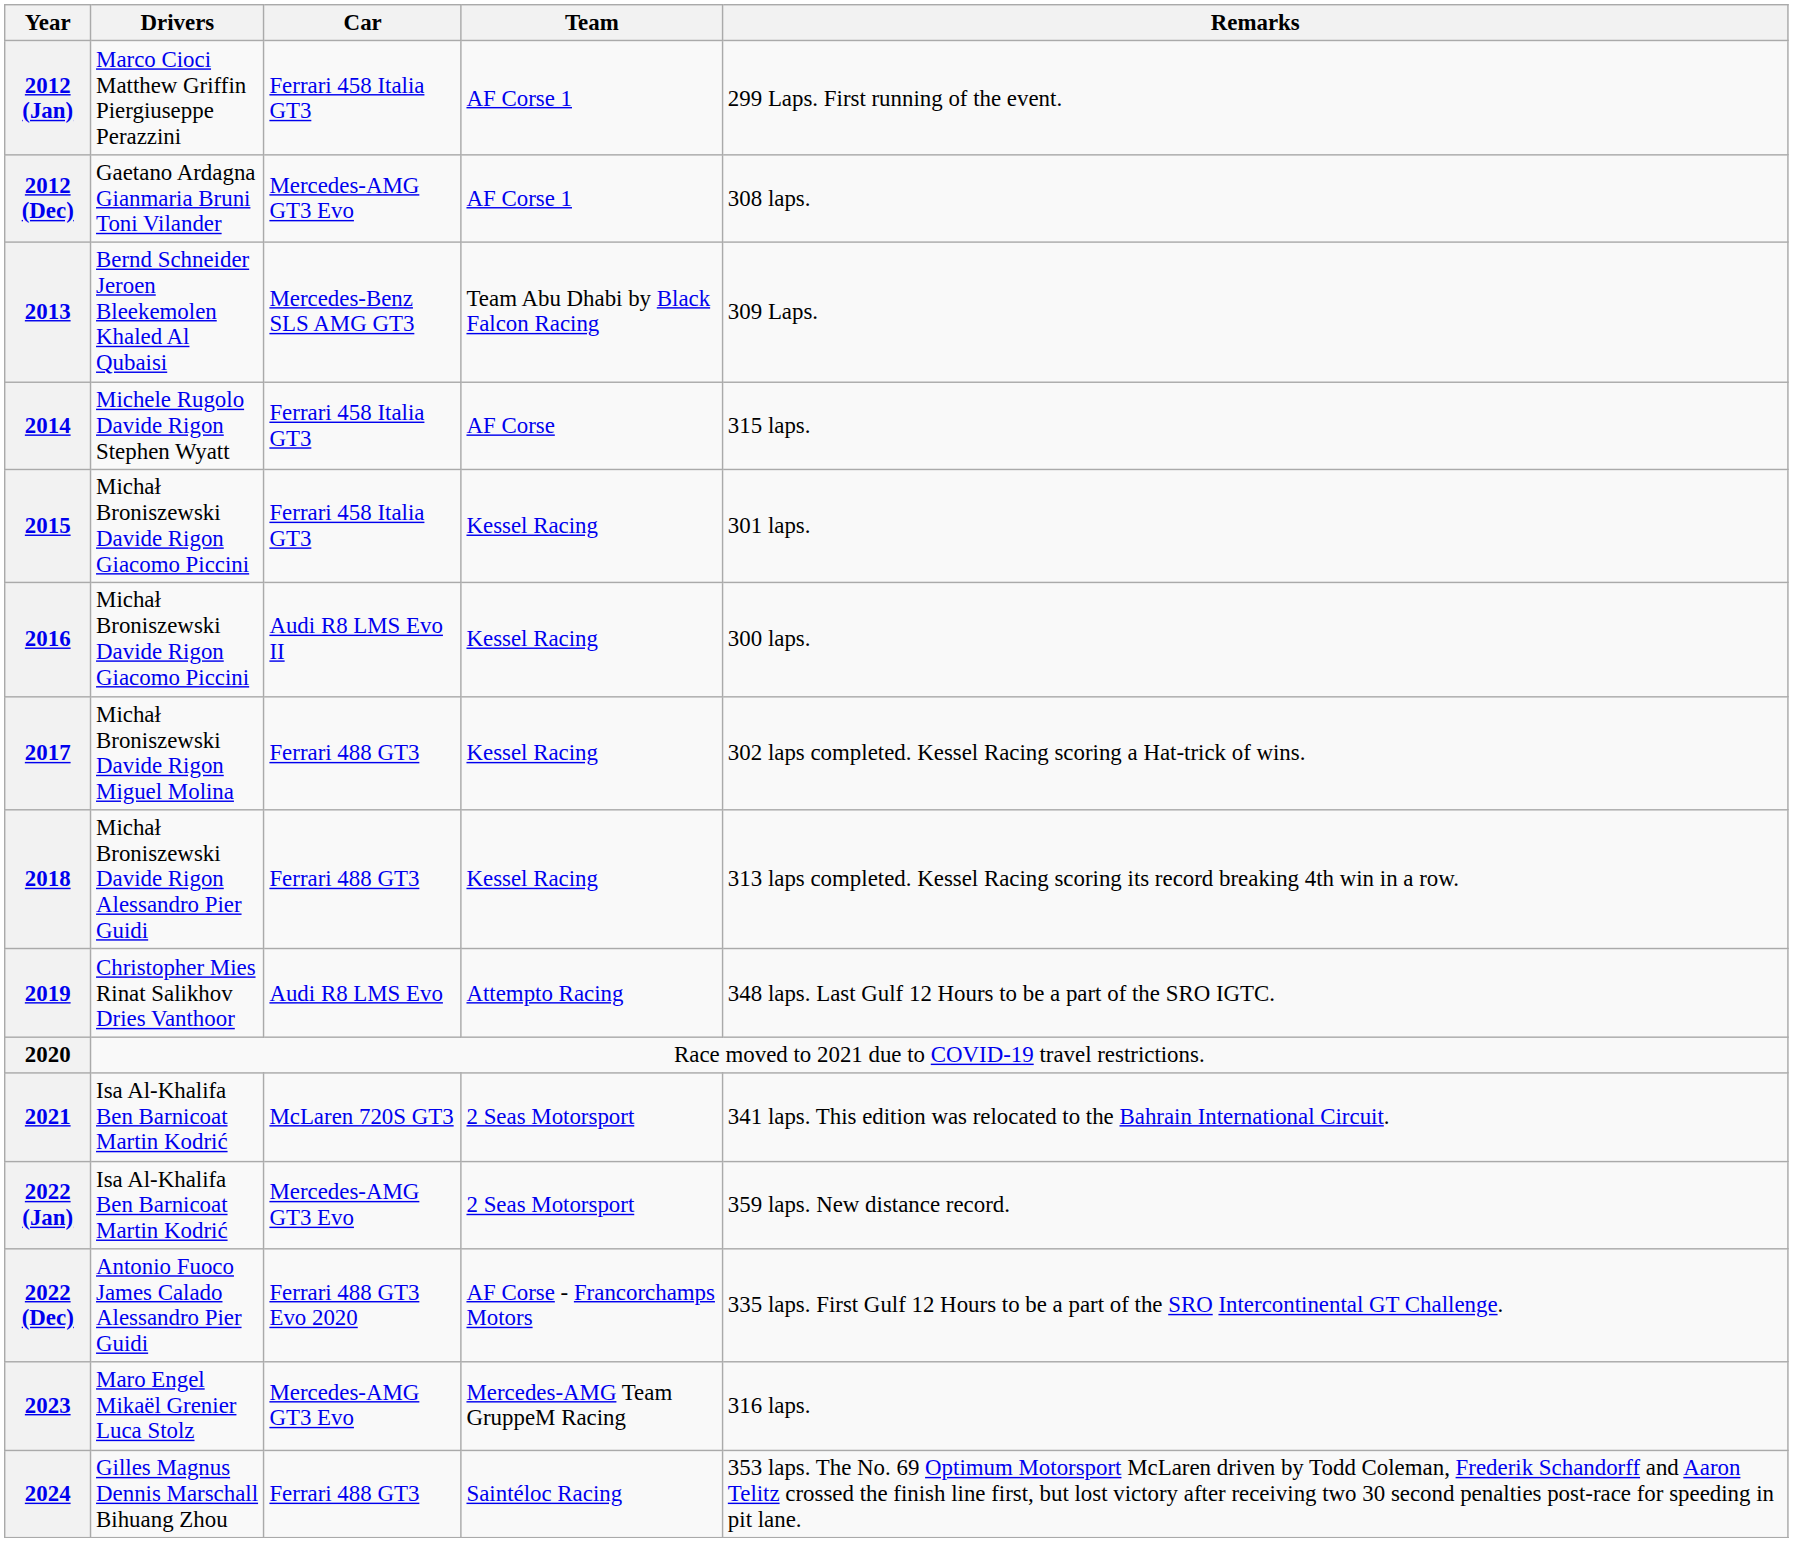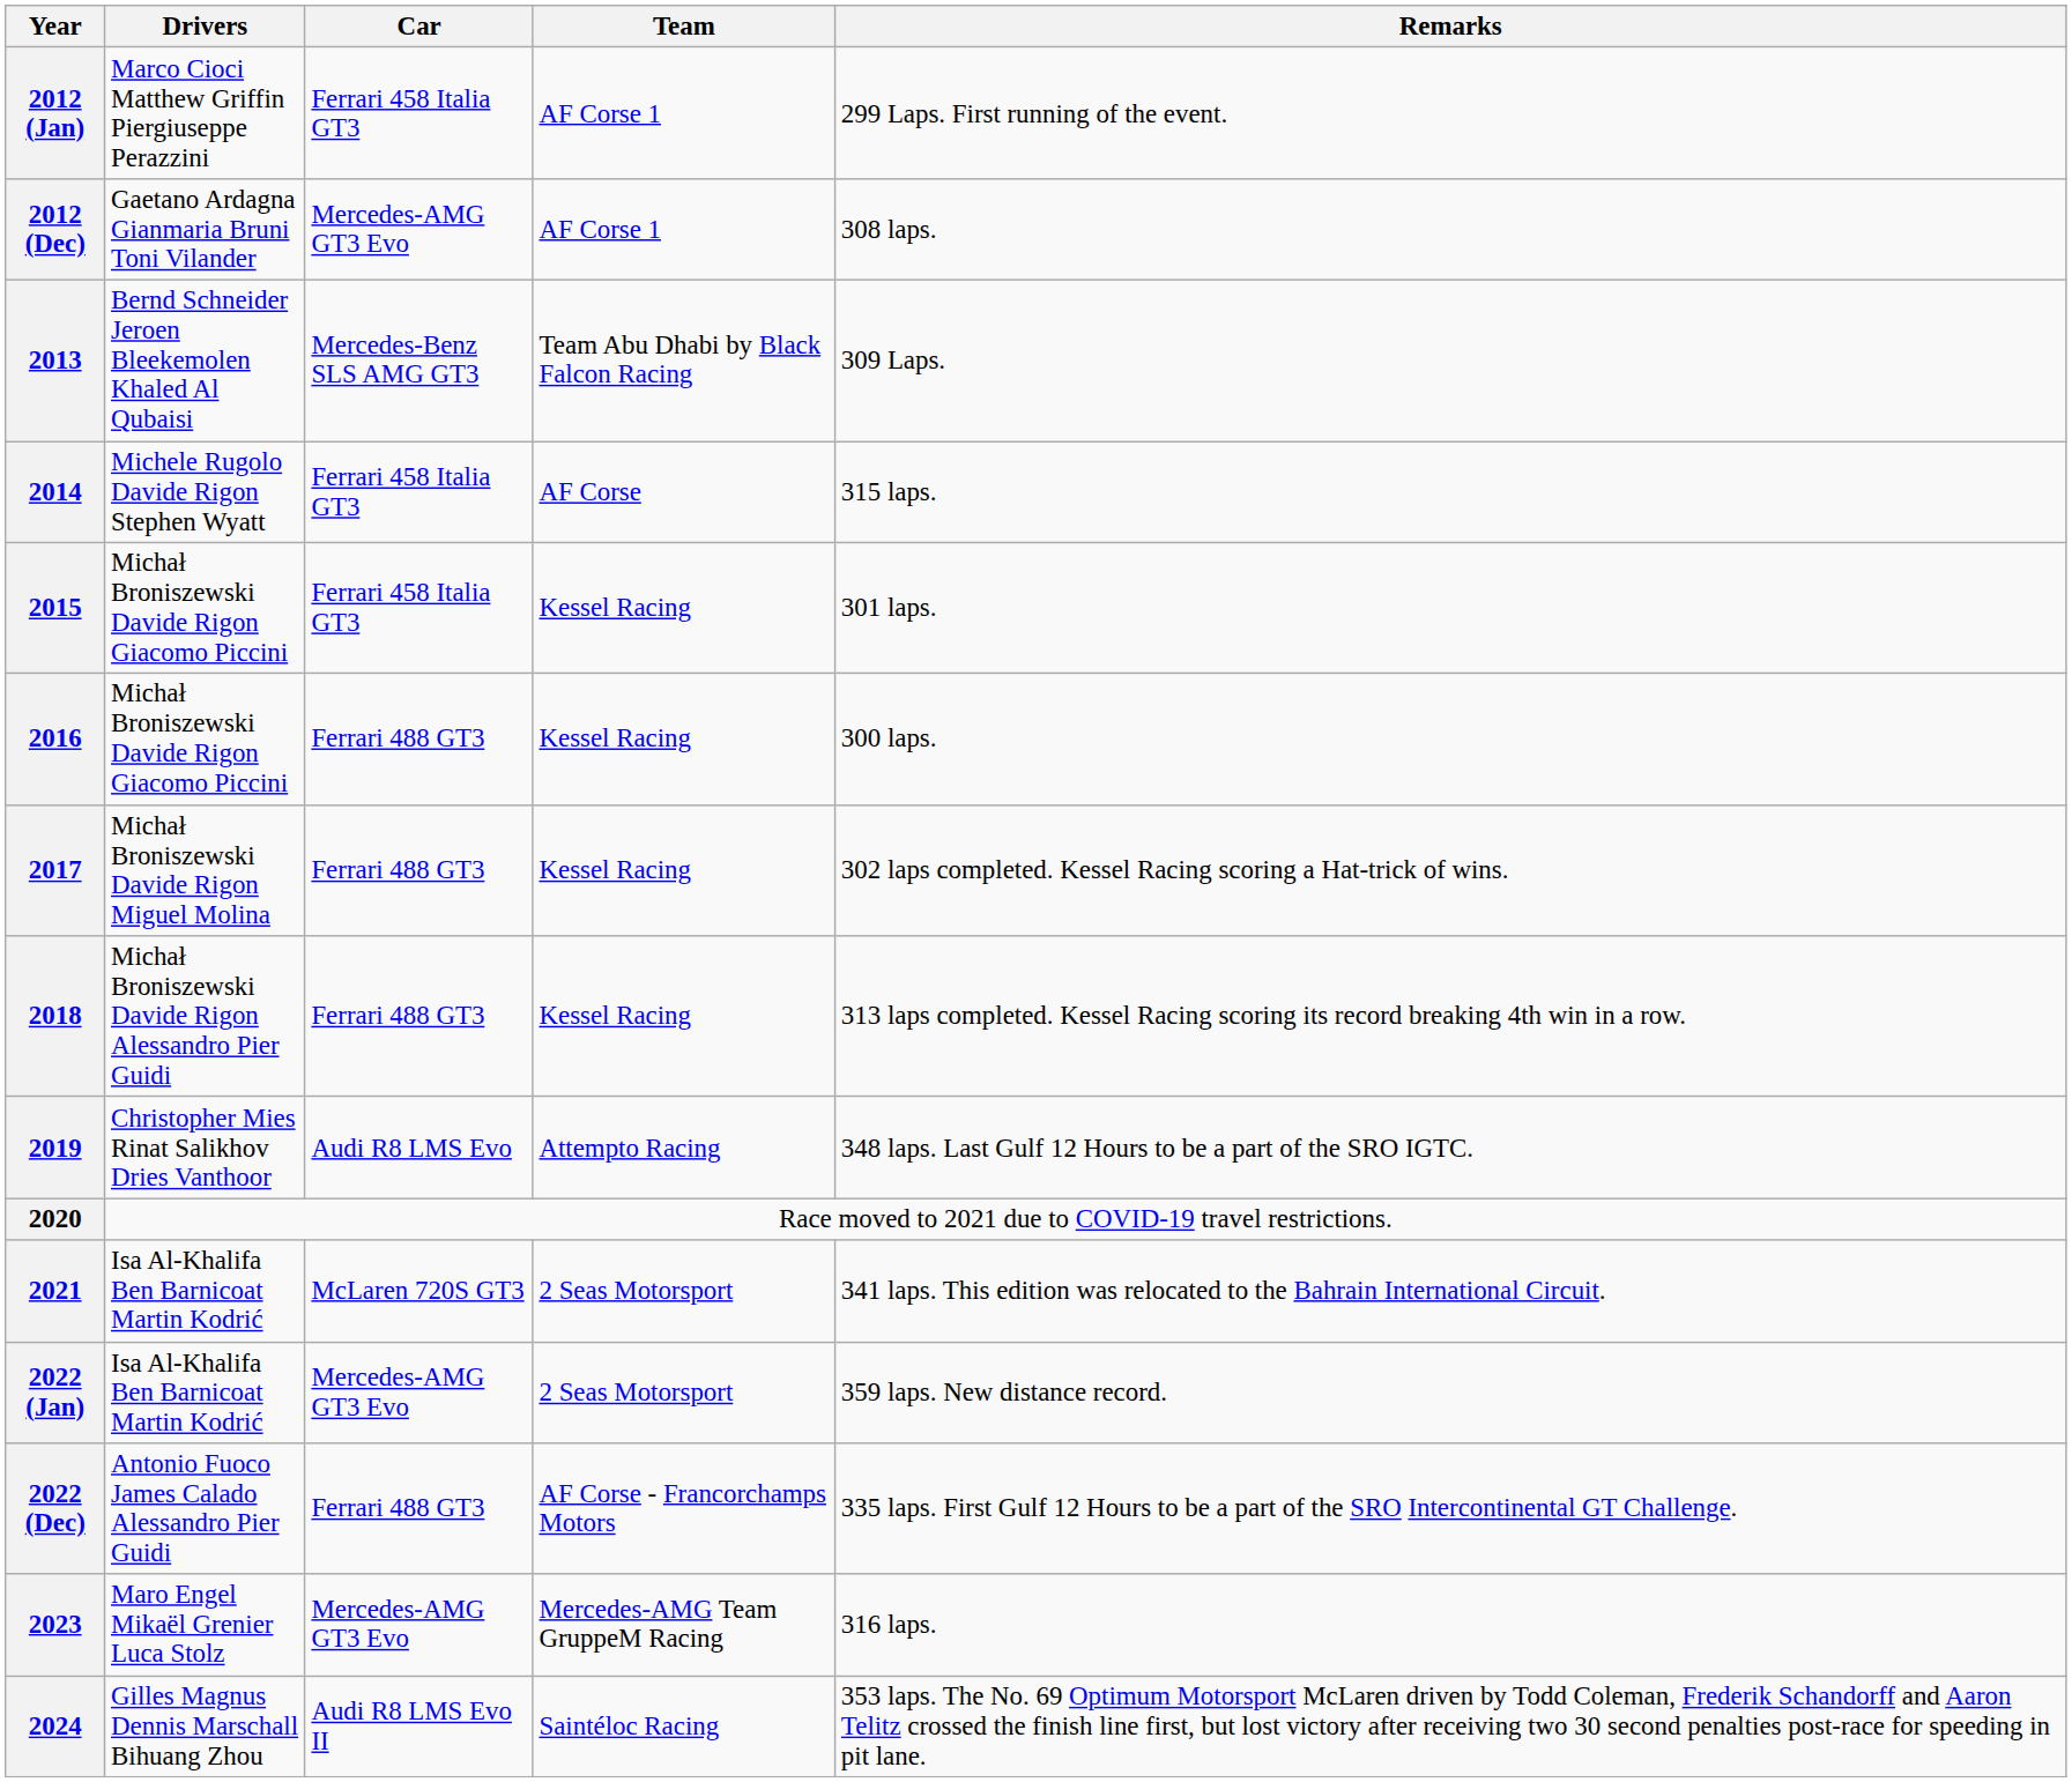 <table class="sortable wikitable">
 <tr>
 <th>Year</th>
 <th>Drivers</th>
 <th>Car</th>
 <th>Team</th>
 <th>Remarks</th>
 </tr>
 <tr>
 <th><a href='#'>2012 (Jan)</a></th>
 <td> <a href='#'>Marco Cioci</a><br> Matthew Griffin<br> Piergiuseppe Perazzini</td>
 <td><a href='#'>Ferrari 458 Italia GT3</a></td>
 <td> <a href='#'>AF Corse 1</a></td>
 <td>299 Laps. First running of the event.</td>
 </tr>
 <tr>
 <th><a href='#'>2012 (Dec)</a></th>
 <td> Gaetano Ardagna<br> <a href='#'>Gianmaria Bruni</a><br> <a href='#'>Toni Vilander</a></td>
 <td><a href='#'>Mercedes-AMG GT3 Evo</a></td>
 <td> <a href='#'>AF Corse 1</a></td>
 <td>308 laps.</td>
 </tr>
 <tr>
 <th><a href='#'>2013</a></th>
 <td> <a href='#'>Bernd Schneider</a><br> <a href='#'>Jeroen Bleekemolen</a><br> <a href='#'>Khaled Al Qubaisi</a></td>
 <td><a href='#'>Mercedes-Benz SLS AMG GT3</a></td>
 <td> Team Abu Dhabi by <a href='#'>Black Falcon Racing</a></td>
 <td>309 Laps.</td>
 </tr>
 <tr>
 <th><a href='#'>2014</a></th>
 <td> <a href='#'>Michele Rugolo</a><br> <a href='#'>Davide Rigon</a><br> Stephen Wyatt</td>
 <td><a href='#'>Ferrari 458 Italia GT3</a></td>
 <td> <a href='#'>AF Corse</a></td>
 <td>315 laps.</td>
 </tr>
 <tr>
 <th><a href='#'>2015</a></th>
 <td> Michał Broniszewski<br> <a href='#'>Davide Rigon</a><br> <a href='#'>Giacomo Piccini</a></td>
 <td><a href='#'>Ferrari 458 Italia GT3</a></td>
 <td> <a href='#'>Kessel Racing</a></td>
 <td>301 laps.</td>
 </tr>
 <tr>
 <th><a href='#'>2016</a></th>
 <td> Michał Broniszewski<br> <a href='#'>Davide Rigon</a><br> <a href='#'>Giacomo Piccini</a></td>
-<td><a href='#'>Audi R8 LMS Evo II</a></td>
+<td><a href='#'>Ferrari 488 GT3</a></td>
 <td> <a href='#'>Kessel Racing</a></td>
 <td>300 laps.</td>
 </tr>
 <tr>
 <th><a href='#'>2017</a></th>
 <td> Michał Broniszewski<br> <a href='#'>Davide Rigon</a><br> <a href='#'>Miguel Molina</a></td>
 <td><a href='#'>Ferrari 488 GT3</a></td>
 <td> <a href='#'>Kessel Racing</a></td>
 <td>302 laps completed. Kessel Racing scoring a Hat-trick of wins.</td>
 </tr>
 <tr>
 <th><a href='#'>2018</a></th>
 <td> Michał Broniszewski<br> <a href='#'>Davide Rigon</a><br> <a href='#'>Alessandro Pier Guidi</a></td>
 <td><a href='#'>Ferrari 488 GT3</a></td>
 <td> <a href='#'>Kessel Racing</a></td>
 <td>313 laps completed. Kessel Racing scoring its record breaking 4th win in a row.</td>
 </tr>
 <tr>
 <th><a href='#'>2019</a></th>
 <td> <a href='#'>Christopher Mies</a><br> Rinat Salikhov<br> <a href='#'>Dries Vanthoor</a></td>
 <td><a href='#'>Audi R8 LMS Evo</a></td>
 <td> <a href='#'>Attempto Racing</a></td>
 <td>348 laps. Last Gulf 12 Hours to be a part of the SRO IGTC.</td>
 </tr>
 <tr>
 <th>2020</th>
 <td colspan=9 align="center">Race moved to 2021 due to <a href='#'>COVID-19</a> travel restrictions.</td>
 </tr>
 <tr>
 <th><a href='#'>2021</a></th>
 <td> Isa Al-Khalifa<br> <a href='#'>Ben Barnicoat</a><br> <a href='#'>Martin Kodrić</a></td>
 <td><a href='#'>McLaren 720S GT3</a></td>
 <td> <a href='#'>2 Seas Motorsport</a></td>
 <td>341 laps. This edition was relocated to the <a href='#'>Bahrain International Circuit</a>.</td>
 </tr>
 <tr>
 <th><a href='#'>2022 (Jan)</a></th>
 <td> Isa Al-Khalifa<br> <a href='#'>Ben Barnicoat</a><br> <a href='#'>Martin Kodrić</a></td>
 <td><a href='#'>Mercedes-AMG GT3 Evo</a></td>
 <td> <a href='#'>2 Seas Motorsport</a></td>
 <td>359 laps. New distance record.</td>
 </tr>
 <tr>
 <th><a href='#'>2022 (Dec)</a></th>
 <td> <a href='#'>Antonio Fuoco</a><br> <a href='#'>James Calado</a><br> <a href='#'>Alessandro Pier Guidi</a></td>
-<td><a href='#'>Ferrari 488 GT3 Evo 2020</a></td>
+<td><a href='#'>Ferrari 488 GT3</a></td>
 <td> <a href='#'>AF Corse</a> - <a href='#'>Francorchamps Motors</a></td>
 <td>335 laps. First Gulf 12 Hours to be a part of the <a href='#'>SRO</a> <a href='#'>Intercontinental GT Challenge</a>.</td>
 </tr>
 <tr>
 <th><a href='#'>2023</a></th>
 <td> <a href='#'>Maro Engel</a><br> <a href='#'>Mikaël Grenier</a><br> <a href='#'>Luca Stolz</a></td>
 <td><a href='#'>Mercedes-AMG GT3 Evo</a></td>
 <td> <a href='#'>Mercedes-AMG</a> Team GruppeM Racing</td>
 <td>316 laps.</td>
 </tr>
 <tr>
 <th><a href='#'>2024</a></th>
 <td> <a href='#'>Gilles Magnus</a><br> <a href='#'>Dennis Marschall</a><br> Bihuang Zhou</td>
-<td><a href='#'>Ferrari 488 GT3</a></td>
+<td><a href='#'>Audi R8 LMS Evo II</a></td>
 <td> <a href='#'>Saintéloc Racing</a></td>
 <td>353 laps. The No. 69 <a href='#'>Optimum Motorsport</a> McLaren driven by Todd Coleman, <a href='#'>Frederik Schandorff</a> and <a href='#'>Aaron Telitz</a> crossed the finish line first, but lost victory after receiving two 30 second penalties post-race for speeding in pit lane.</td>
 </tr>
 <tr>
 </tr>
 </table>
